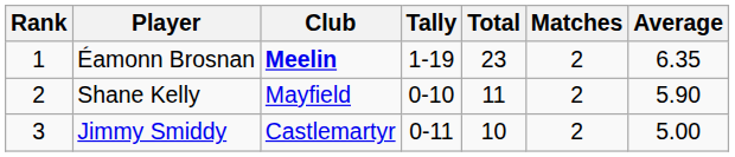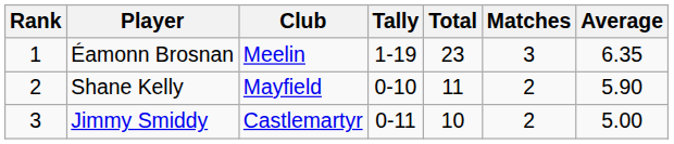 <table class="wikitable">
 <tr>
 <th>Rank</th>
 <th>Player</th>
 <th>Club</th>
 <th>Tally</th>
 <th>Total</th>
 <th>Matches</th>
 <th>Average</th>
 </tr>
 <tr>
 <td rowspan=1 align=center>1</td>
 <td>Éamonn Brosnan</td>
-<td><strong><a href='#'>Meelin</a></strong></td>
+<td><a href='#'>Meelin</a></td>
 <td align=center>1-19</td>
 <td align=center>23</td>
-<td align=center>2</td>
+<td align=center>3</td>
 <td align=center>6.35</td>
 </tr>
 <tr>
 <td rowspan=1 align=center>2</td>
 <td>Shane Kelly</td>
 <td><a href='#'>Mayfield</a></td>
 <td align=center>0-10</td>
 <td align=center>11</td>
 <td align=center>2</td>
 <td align=center>5.90</td>
 </tr>
 <tr>
 <td rowspan=1 align=center>3</td>
 <td><a href='#'>Jimmy Smiddy</a></td>
 <td><a href='#'>Castlemartyr</a></td>
 <td align=center>0-11</td>
 <td align=center>10</td>
 <td align=center>2</td>
 <td align=center>5.00</td>
 </tr>
 </table>
